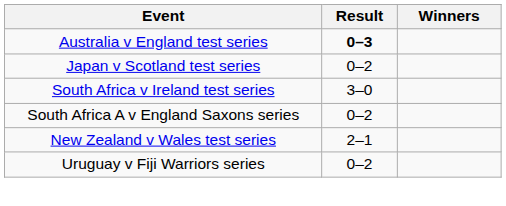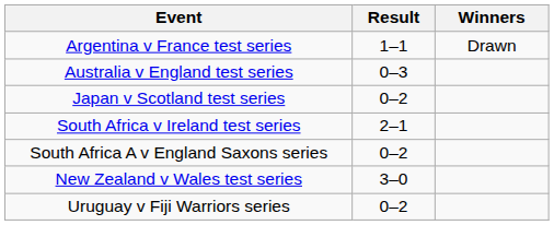 <table class="wikitable" style="text-align:center">
 <tr>
 <th width="320">Event</th>
 <th width="70">Result</th>
 <th width="100">Winners</th>
 </tr>
 <tr>
+<td><a href='#'>Argentina v France test series</a></td>
+<td>1–1</td>
+<td>Drawn</td>
+</tr>
+<tr>
 <td><a href='#'>Australia v England test series</a></td>
-<td><strong>0–3</strong></td>
+<td>0–3</td>
 <td></td>
 </tr>
 <tr>
 <td><a href='#'>Japan v Scotland test series</a></td>
 <td>0–2</td>
 <td></td>
 </tr>
 <tr>
 <td><a href='#'>South Africa v Ireland test series</a></td>
-<td>3–0</td>
+<td>2–1</td>
 <td></td>
 </tr>
 <tr>
 <td>South Africa A v England Saxons series</td>
 <td>0–2</td>
 <td></td>
 </tr>
 <tr>
 <td><a href='#'>New Zealand v Wales test series</a></td>
-<td>2–1</td>
+<td>3–0</td>
 <td></td>
 </tr>
 <tr>
 <td>Uruguay v Fiji Warriors series</td>
 <td>0–2</td>
 <td></td>
 </tr>
 </table>
